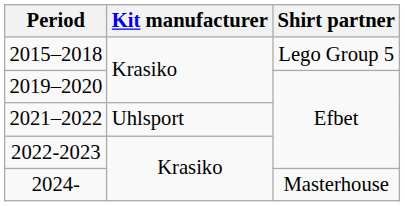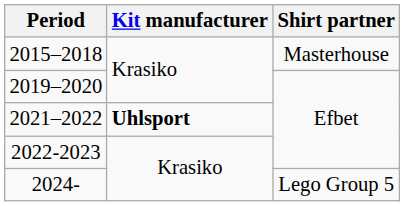 <table class="wikitable" style="text-align: center">
 <tr>
 <th>Period</th>
 <th><a href='#'>Kit</a> manufacturer</th>
 <th>Shirt partner</th>
 </tr>
 <tr>
 <td>2015–2018</td>
 <td align="Left" rowspan=2> Krasiko</td>
-<td>Lego Group 5</td>
+<td>Masterhouse</td>
 </tr>
 <tr>
 <td>2019–2020</td>
 <td rowspan="3" align="Center">Efbet</td>
 </tr>
 <tr>
 <td>2021–2022</td>
-<td align="Left" rowspan=1> Uhlsport</td>
+<td align="Left" rowspan=1><strong> Uhlsport</strong></td>
 </tr>
 <tr>
 <td>2022-2023</td>
 <td rowspan="2"> Krasiko</td>
 </tr>
 <tr>
 <td>2024-</td>
-<td>Masterhouse</td>
+<td>Lego Group 5</td>
 </tr>
 </table>
